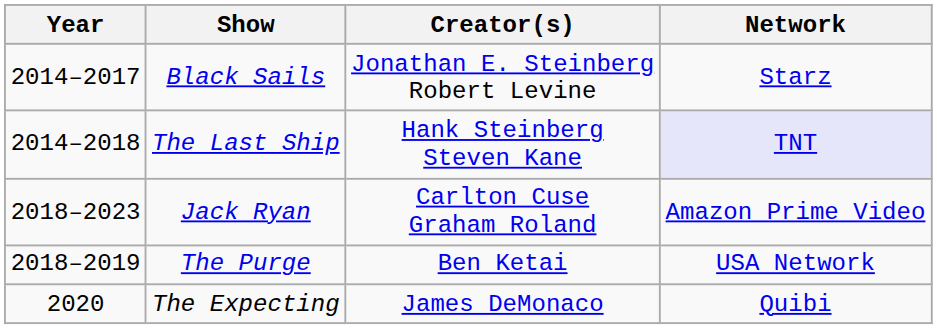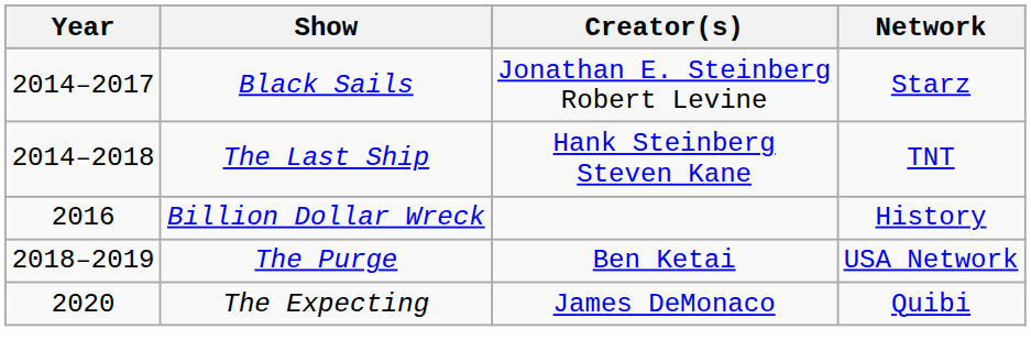 <table class="wikitable sortable">
 <tr style="background:#b0c4de; text-align:center;">
 <th>Year</th>
 <th>Show</th>
 <th>Creator(s)</th>
 <th>Network</th>
 </tr>
 <tr>
 <td style="text-align:center;">2014–2017</td>
 <td style="text-align:center;"><em><a href='#'>Black Sails</a></em></td>
 <td style="text-align:center;"><a href='#'>Jonathan E. Steinberg</a><br>Robert Levine</td>
 <td style="text-align:center;"><a href='#'>Starz</a></td>
 </tr>
 <tr>
 <td style="text-align:center;">2014–2018</td>
 <td style="text-align:center;"><em><a href='#'>The Last Ship</a></em></td>
 <td style="text-align:center;"><a href='#'>Hank Steinberg</a><br><a href='#'>Steven Kane</a></td>
-<td style="background: lavender; text-align:center;"><a href='#'>TNT</a></td>
+<td style="text-align:center;"><a href='#'>TNT</a></td>
 </tr>
 <tr>
-<td style="text-align:center;">2018–2023</td>
-<td style="text-align:center;"><em><a href='#'>Jack Ryan</a></em></td>
-<td style="text-align:center;"><a href='#'>Carlton Cuse</a><br><a href='#'>Graham Roland</a></td>
-<td style="text-align:center;"><a href='#'>Amazon Prime Video</a></td>
+<td style="text-align:center;">2016</td>
+<td style="text-align:center;"><em><a href='#'>Billion Dollar Wreck</a></em></td>
+<td></td>
+<td style="text-align:center;"><a href='#'>History</a></td>
 </tr>
 <tr>
 <td style="text-align:center;">2018–2019</td>
 <td style="text-align:center;"><em><a href='#'>The Purge</a></em></td>
 <td style="text-align:center;"><a href='#'>Ben Ketai</a></td>
 <td style="text-align:center;"><a href='#'>USA Network</a></td>
 </tr>
 <tr>
 <td style="text-align:center;">2020</td>
 <td style="text-align:center;"><em>The Expecting</em></td>
 <td style="text-align:center;"><a href='#'>James DeMonaco</a></td>
 <td style="text-align:center;"><a href='#'>Quibi</a></td>
 </tr>
 </table>
